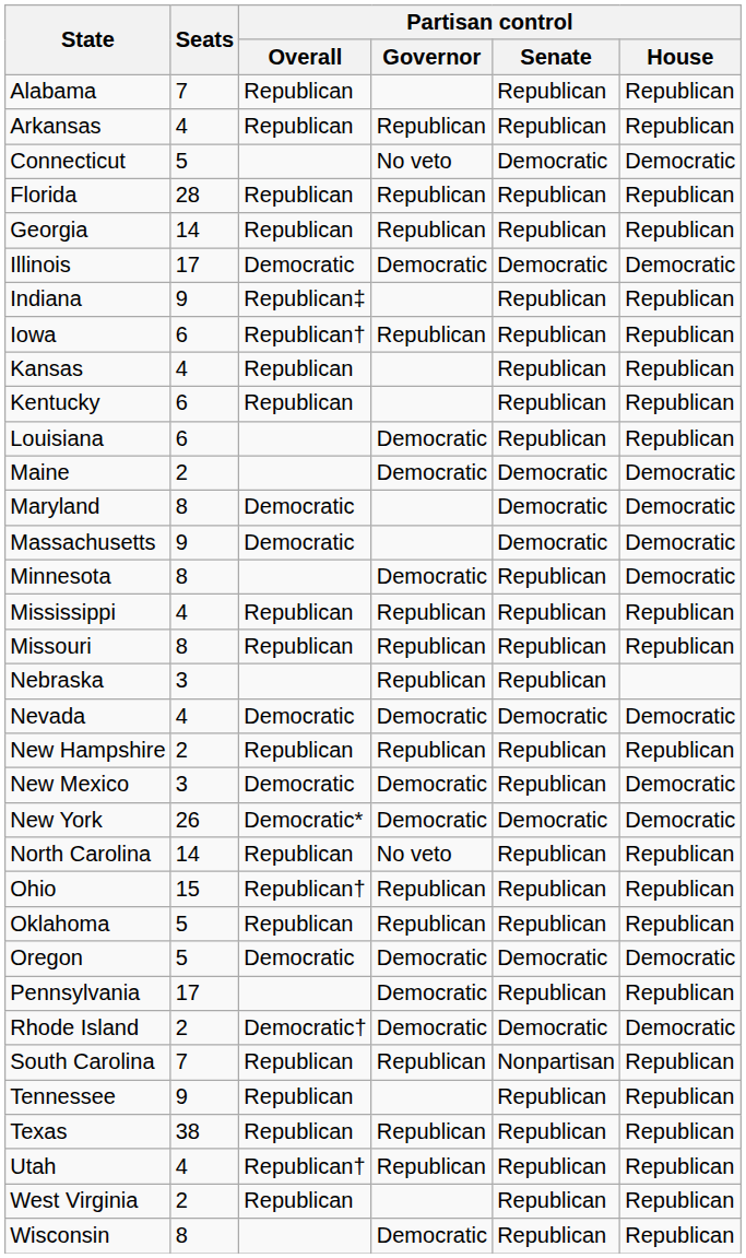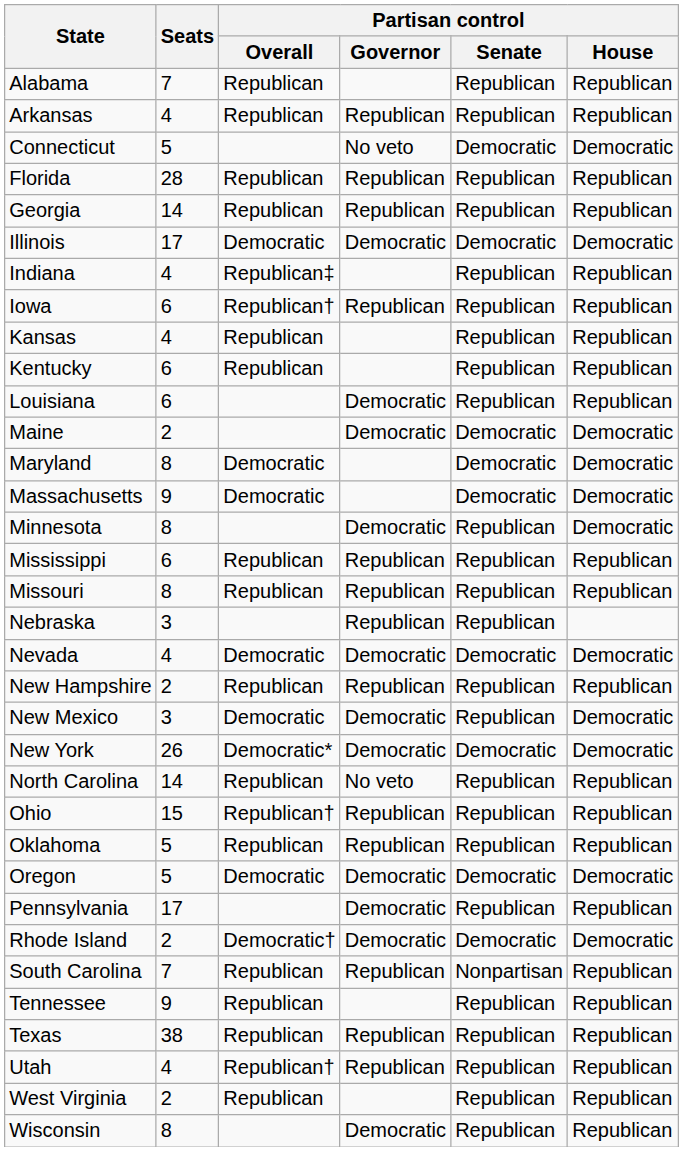 <table class="sortable wikitable sticky-header-multi col2center">
 <tr>
 <th rowspan=2>State</th>
 <th rowspan=2>Seats</th>
 <th colspan=4>Partisan control</th>
 </tr>
 <tr>
 <th>Overall</th>
 <th>Governor</th>
 <th>Senate</th>
 <th>House</th>
 </tr>
 <tr>
 <td>Alabama</td>
 <td>7</td>
 <td>Republican</td>
 <td></td>
 <td>Republican</td>
 <td>Republican</td>
 </tr>
 <tr>
 <td>Arkansas</td>
 <td>4</td>
 <td>Republican</td>
 <td>Republican</td>
 <td>Republican</td>
 <td>Republican</td>
 </tr>
 <tr>
 <td>Connecticut</td>
 <td>5</td>
 <td></td>
 <td>No veto</td>
 <td>Democratic</td>
 <td>Democratic</td>
 </tr>
 <tr>
 <td>Florida</td>
 <td>28</td>
 <td>Republican</td>
 <td>Republican</td>
 <td>Republican</td>
 <td>Republican</td>
 </tr>
 <tr>
 <td>Georgia</td>
 <td>14</td>
 <td>Republican</td>
 <td>Republican</td>
 <td>Republican</td>
 <td>Republican</td>
 </tr>
 <tr>
 <td>Illinois</td>
 <td>17</td>
 <td>Democratic</td>
 <td>Democratic</td>
 <td>Democratic</td>
 <td>Democratic</td>
 </tr>
 <tr>
 <td>Indiana</td>
-<td>9</td>
+<td>4</td>
 <td>Republican‡</td>
 <td></td>
 <td>Republican</td>
 <td>Republican</td>
 </tr>
 <tr>
 <td>Iowa</td>
 <td>6</td>
 <td>Republican†</td>
 <td>Republican</td>
 <td>Republican</td>
 <td>Republican</td>
 </tr>
 <tr>
 <td>Kansas</td>
 <td>4</td>
 <td>Republican</td>
 <td></td>
 <td>Republican</td>
 <td>Republican</td>
 </tr>
 <tr>
 <td>Kentucky</td>
 <td>6</td>
 <td>Republican</td>
 <td></td>
 <td>Republican</td>
 <td>Republican</td>
 </tr>
 <tr>
 <td>Louisiana</td>
 <td>6</td>
 <td></td>
 <td>Democratic</td>
 <td>Republican</td>
 <td>Republican</td>
 </tr>
 <tr>
 <td>Maine</td>
 <td>2</td>
 <td></td>
 <td>Democratic</td>
 <td>Democratic</td>
 <td>Democratic</td>
 </tr>
 <tr>
 <td>Maryland</td>
 <td>8</td>
 <td>Democratic</td>
 <td></td>
 <td>Democratic</td>
 <td>Democratic</td>
 </tr>
 <tr>
 <td>Massachusetts</td>
 <td>9</td>
 <td>Democratic</td>
 <td></td>
 <td>Democratic</td>
 <td>Democratic</td>
 </tr>
 <tr>
 <td>Minnesota</td>
 <td>8</td>
 <td></td>
 <td>Democratic</td>
 <td>Republican</td>
 <td>Democratic</td>
 </tr>
 <tr>
 <td>Mississippi</td>
-<td>4</td>
+<td>6</td>
 <td>Republican</td>
 <td>Republican</td>
 <td>Republican</td>
 <td>Republican</td>
 </tr>
 <tr>
 <td>Missouri</td>
 <td>8</td>
 <td>Republican</td>
 <td>Republican</td>
 <td>Republican</td>
 <td>Republican</td>
 </tr>
 <tr>
 <td>Nebraska</td>
 <td>3</td>
 <td></td>
 <td>Republican</td>
 <td>Republican</td>
 </tr>
 <tr>
 <td>Nevada</td>
 <td>4</td>
 <td>Democratic</td>
 <td>Democratic</td>
 <td>Democratic</td>
 <td>Democratic</td>
 </tr>
 <tr>
 <td>New Hampshire</td>
 <td>2</td>
 <td>Republican</td>
 <td>Republican</td>
 <td>Republican</td>
 <td>Republican</td>
 </tr>
 <tr>
 <td>New Mexico</td>
 <td>3</td>
 <td>Democratic</td>
 <td>Democratic</td>
 <td>Republican</td>
 <td>Democratic</td>
 </tr>
 <tr>
 <td>New York</td>
 <td>26</td>
 <td>Democratic*</td>
 <td>Democratic</td>
 <td>Democratic</td>
 <td>Democratic</td>
 </tr>
 <tr>
 <td>North Carolina</td>
 <td>14</td>
 <td>Republican</td>
 <td>No veto</td>
 <td>Republican</td>
 <td>Republican</td>
 </tr>
 <tr>
 <td>Ohio</td>
 <td>15</td>
 <td>Republican†</td>
 <td>Republican</td>
 <td>Republican</td>
 <td>Republican</td>
 </tr>
 <tr>
 <td>Oklahoma</td>
 <td>5</td>
 <td>Republican</td>
 <td>Republican</td>
 <td>Republican</td>
 <td>Republican</td>
 </tr>
 <tr>
 <td>Oregon</td>
 <td>5</td>
 <td>Democratic</td>
 <td>Democratic</td>
 <td>Democratic</td>
 <td>Democratic</td>
 </tr>
 <tr>
 <td>Pennsylvania</td>
 <td>17</td>
 <td></td>
 <td>Democratic</td>
 <td>Republican</td>
 <td>Republican</td>
 </tr>
 <tr>
 <td>Rhode Island</td>
 <td>2</td>
 <td>Democratic†</td>
 <td>Democratic</td>
 <td>Democratic</td>
 <td>Democratic</td>
 </tr>
 <tr>
 <td>South Carolina</td>
 <td>7</td>
 <td>Republican</td>
 <td>Republican</td>
 <td>Nonpartisan</td>
 <td>Republican</td>
 </tr>
 <tr>
 <td>Tennessee</td>
 <td>9</td>
 <td>Republican</td>
 <td></td>
 <td>Republican</td>
 <td>Republican</td>
 </tr>
 <tr>
 <td>Texas</td>
 <td>38</td>
 <td>Republican</td>
 <td>Republican</td>
 <td>Republican</td>
 <td>Republican</td>
 </tr>
 <tr>
 <td>Utah</td>
 <td>4</td>
 <td>Republican†</td>
 <td>Republican</td>
 <td>Republican</td>
 <td>Republican</td>
 </tr>
 <tr>
 <td>West Virginia</td>
 <td>2</td>
 <td>Republican</td>
 <td></td>
 <td>Republican</td>
 <td>Republican</td>
 </tr>
 <tr>
 <td>Wisconsin</td>
 <td>8</td>
 <td></td>
 <td>Democratic</td>
 <td>Republican</td>
 <td>Republican</td>
 </tr>
 </table>
